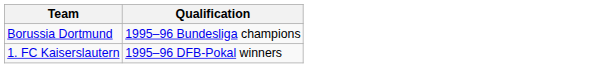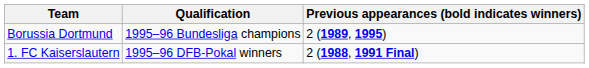 <table class="wikitable">
 <tr>
 <th>Team</th>
 <th>Qualification</th>
+<th>Previous appearances (bold indicates winners)</th>
 </tr>
 <tr>
 <td><a href='#'>Borussia Dortmund</a></td>
 <td><a href='#'>1995–96 Bundesliga</a> champions</td>
+<td>2 (<strong><a href='#'>1989</a></strong>, <strong><a href='#'>1995</a></strong>)</td>
 </tr>
 <tr>
 <td><a href='#'>1. FC Kaiserslautern</a></td>
 <td><a href='#'>1995–96 DFB-Pokal</a> winners</td>
+<td>2 (<strong><a href='#'>1988</a></strong>, <strong><a href='#'>1991 Final</a></strong>)</td>
 </tr>
 </table>
